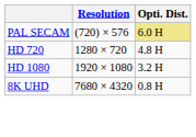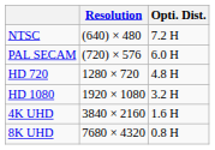 <table class="wikitable">
 <tr>
 <th></th>
 <th><a href='#'>Resolution</a></th>
 <th>Opti. Dist.</th>
 </tr>
 <tr>
+<td><a href='#'>NTSC</a></td>
+<td>(640) × 480</td>
+<td>7.2 H</td>
+</tr>
+<tr>
 <td><a href='#'>PAL SECAM</a></td>
 <td>(720) × 576</td>
-<td style="background: khaki;">6.0 H</td>
+<td>6.0 H</td>
 </tr>
 <tr>
 <td><a href='#'>HD 720</a></td>
 <td>1280 × 720</td>
 <td>4.8 H</td>
 </tr>
 <tr>
 <td><a href='#'>HD 1080</a></td>
 <td>1920 × 1080</td>
 <td>3.2 H</td>
 </tr>
 <tr>
+<td><a href='#'>4K UHD</a></td>
+<td>3840 × 2160</td>
+<td>1.6 H</td>
+</tr>
+<tr>
 <td><a href='#'>8K UHD</a></td>
 <td>7680 × 4320</td>
 <td>0.8 H</td>
 </tr>
 </table>
